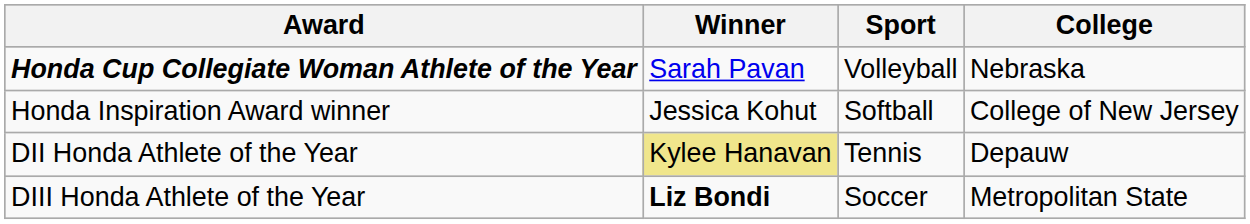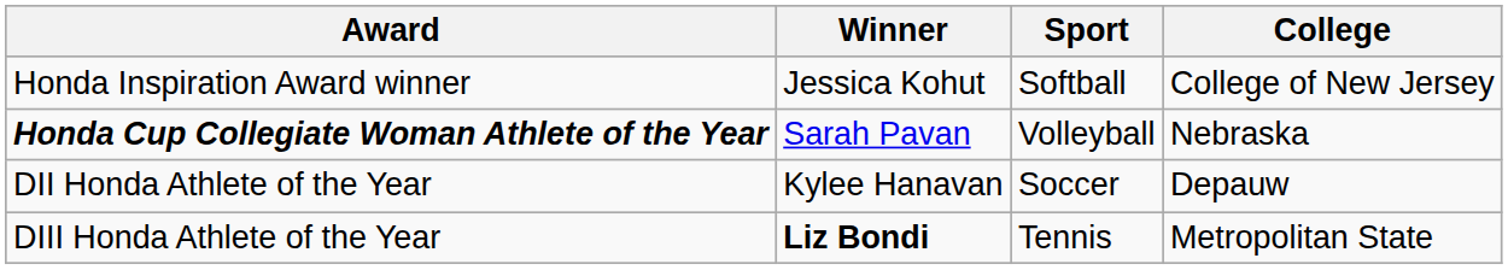 <table class="wikitable">
 <tr>
 <th>Award</th>
 <th>Winner</th>
 <th>Sport</th>
 <th>College</th>
 </tr>
 <tr>
+<td></em>Honda Inspiration Award winner<em></td>
+<td>Jessica Kohut</td>
+<td>Softball</td>
+<td>College of New Jersey</td>
+</tr>
+<tr>
 <td><strong><em>Honda Cup<strong> Collegiate Woman Athlete of the Year<em></td>
 <td><a href='#'>Sarah Pavan</a></td>
 <td>Volleyball</td>
 <td>Nebraska</td>
 </tr>
 <tr>
-<td></em>Honda Inspiration Award winner<em></td>
-<td>Jessica Kohut</td>
-<td>Softball</td>
-<td>College of New Jersey</td>
-</tr>
-<tr>
 <td></em>DII Honda Athlete of the Year<em></td>
-<td style="background: khaki;">Kylee Hanavan</td>
-<td>Tennis</td>
+<td>Kylee Hanavan</td>
+<td>Soccer</td>
 <td>Depauw</td>
 </tr>
 <tr>
 <td></em>DIII Honda Athlete of the Year<em></td>
 <td><strong>Liz Bondi</strong></td>
-<td>Soccer</td>
+<td>Tennis</td>
 <td>Metropolitan State</td>
 </tr>
 </table>
